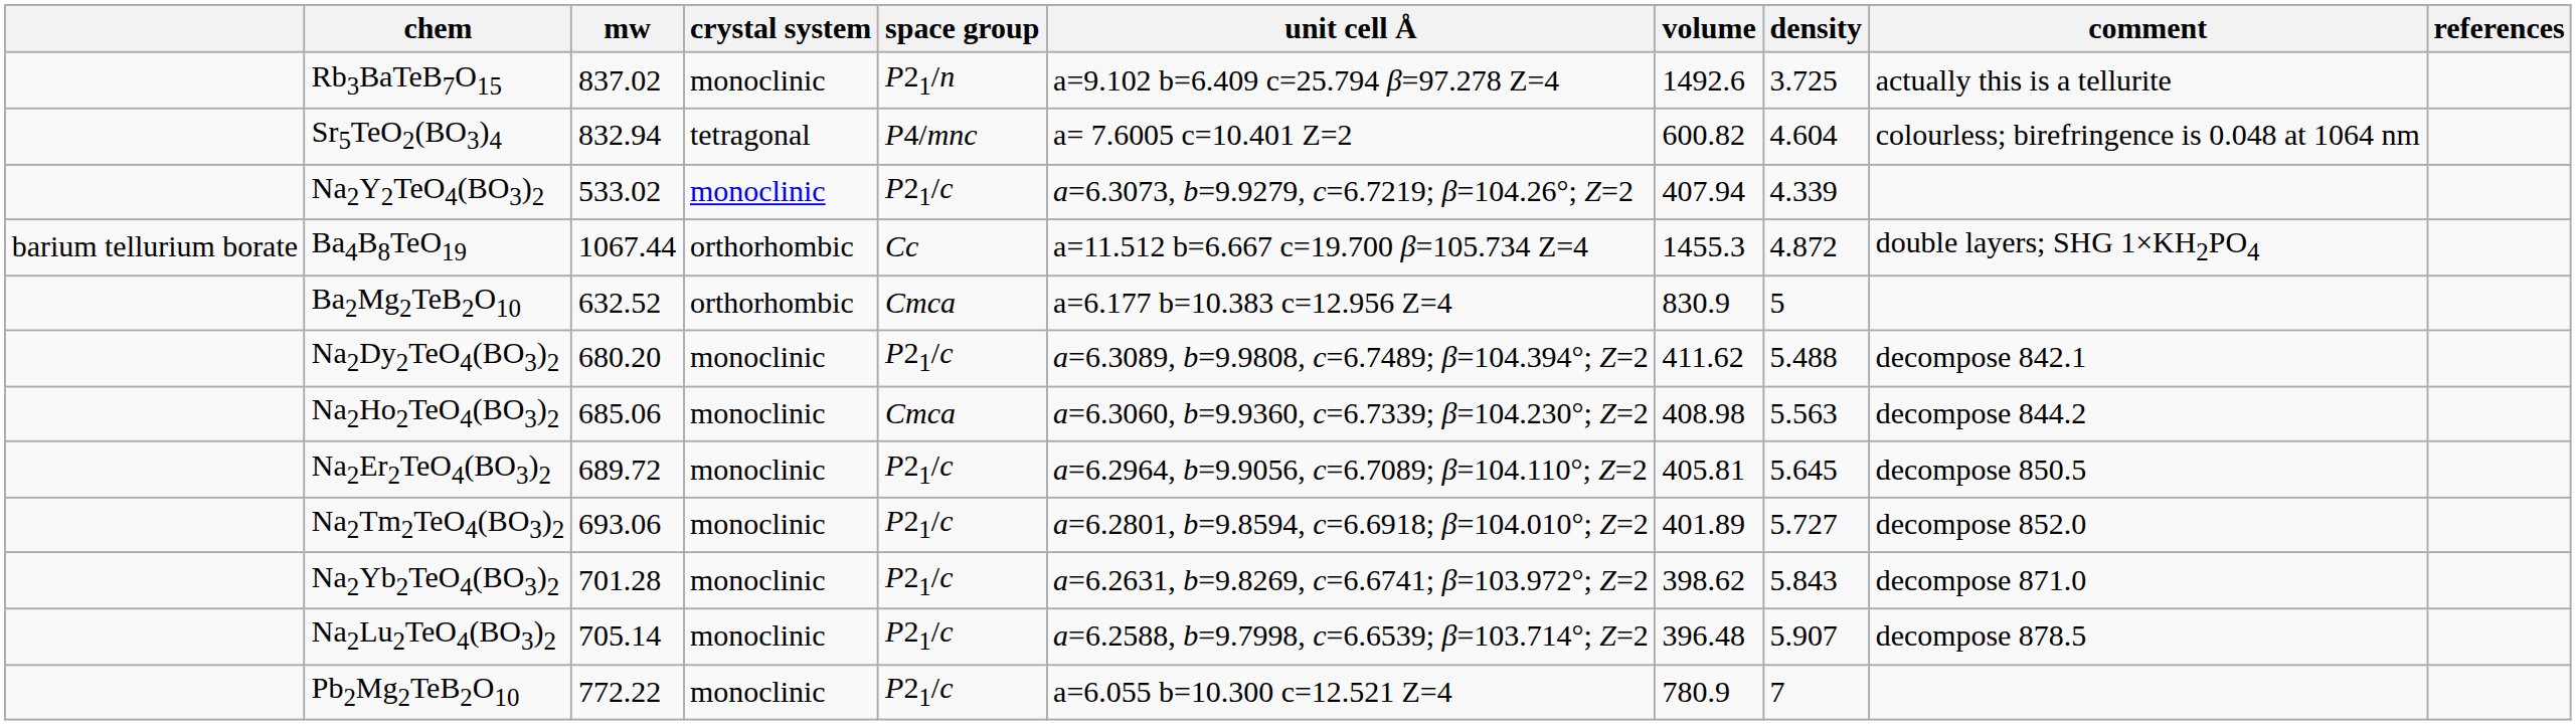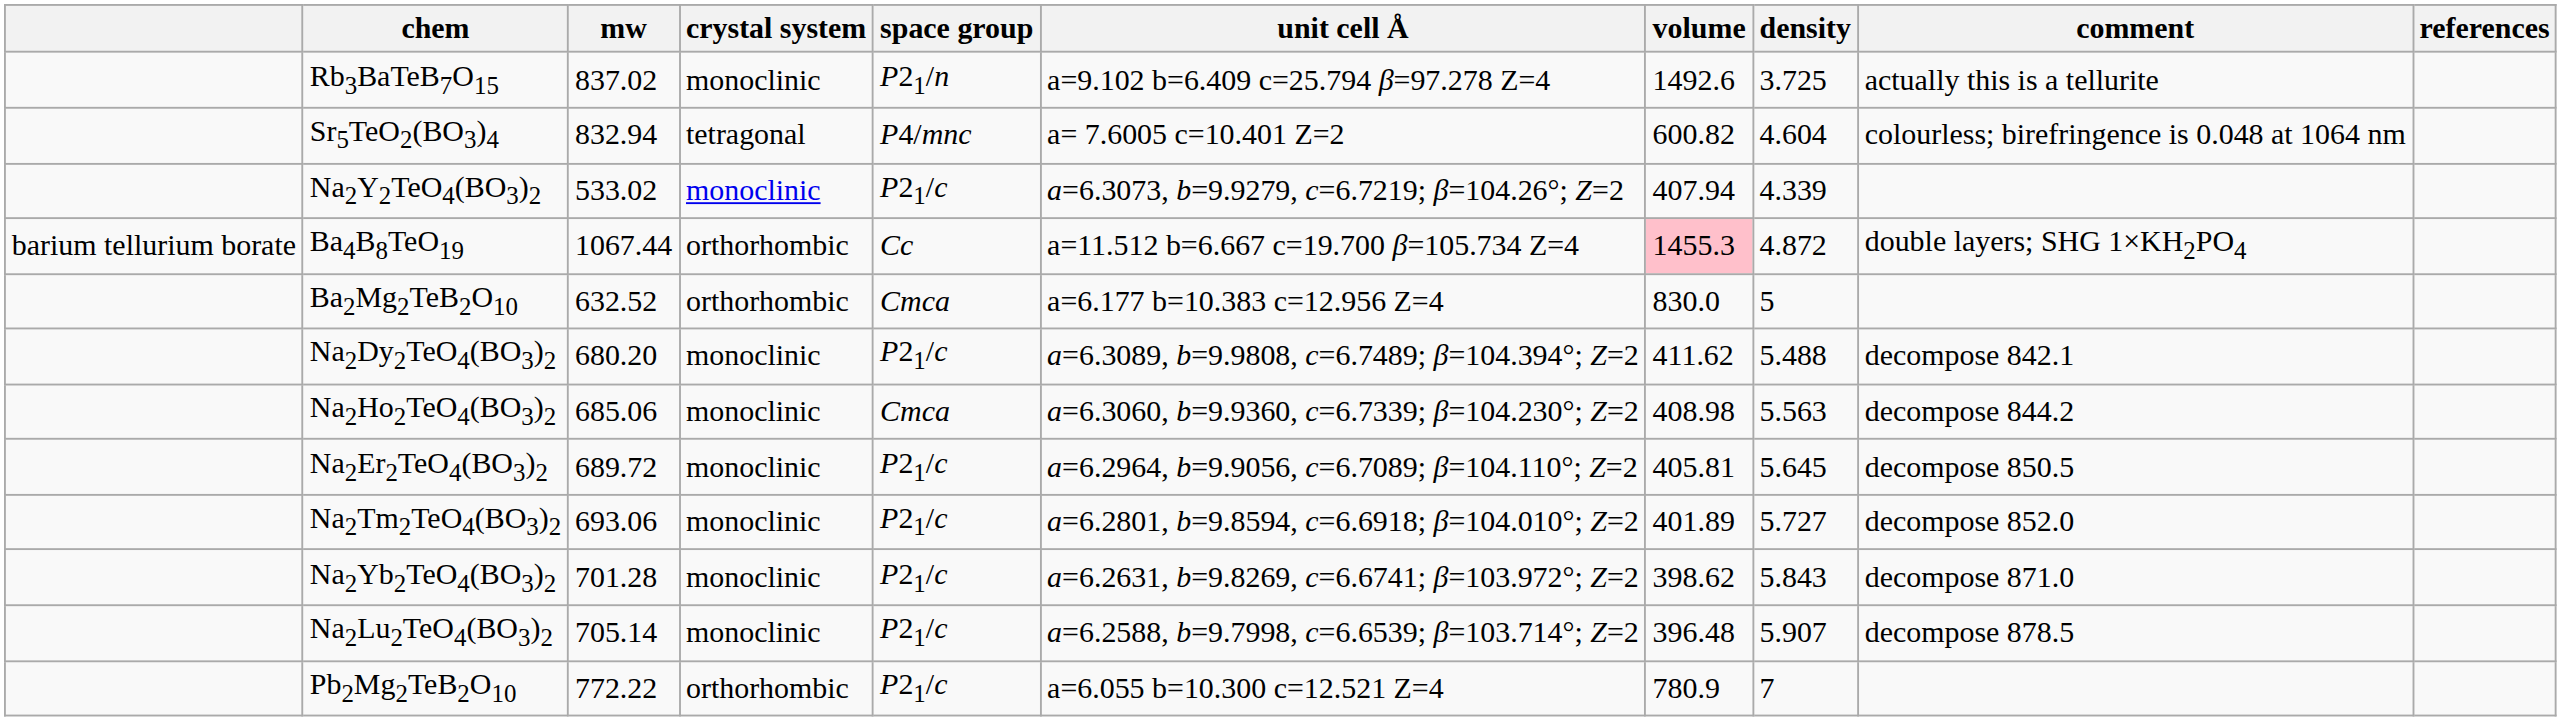 <table class="wikitable">
 <tr>
 <th></th>
 <th>chem</th>
 <th>mw</th>
 <th>crystal system</th>
 <th>space group</th>
 <th>unit cell Å</th>
 <th>volume</th>
 <th>density</th>
 <th>comment</th>
 <th>references</th>
 </tr>
 <tr>
 <td></td>
 <td>Rb<sub>3</sub>BaTeB<sub>7</sub>O<sub>15</sub></td>
 <td>837.02</td>
 <td>monoclinic</td>
 <td><em>P</em>2<sub>1</sub>/<em>n</em></td>
 <td>a=9.102 b=6.409 c=25.794 <em>β</em>=97.278 Z=4</td>
 <td>1492.6</td>
 <td>3.725</td>
 <td>actually this is a tellurite</td>
 <td></td>
 </tr>
 <tr>
 <td></td>
 <td>Sr<sub>5</sub>TeO<sub>2</sub>(BO<sub>3</sub>)<sub>4</sub></td>
 <td>832.94</td>
 <td>tetragonal</td>
 <td><em>P</em>4/<em>mnc</em></td>
 <td>a= 7.6005 c=10.401 Z=2</td>
 <td>600.82</td>
 <td>4.604</td>
 <td>colourless; birefringence is 0.048 at 1064 nm</td>
 <td></td>
 </tr>
 <tr>
 <td></td>
 <td>Na<sub>2</sub>Y<sub>2</sub>TeO<sub>4</sub>(BO<sub>3</sub>)<sub>2</sub></td>
 <td>533.02</td>
 <td><a href='#'>monoclinic</a></td>
 <td><em>P</em>2<sub>1</sub>/<em>c</em></td>
 <td><em>a</em>=6.3073, <em>b</em>=9.9279, <em>c</em>=6.7219; <em>β</em>=104.26°; <em>Z</em>=2</td>
 <td>407.94</td>
 <td>4.339</td>
 <td></td>
 <td></td>
 </tr>
 <tr>
 <td>barium tellurium borate</td>
 <td>Ba<sub>4</sub>B<sub>8</sub>TeO<sub>19</sub></td>
 <td>1067.44</td>
 <td>orthorhombic</td>
 <td><em>Cc</em></td>
 <td>a=11.512 b=6.667 c=19.700 <em>β</em>=105.734 Z=4</td>
-<td>1455.3</td>
+<td style="background: pink;">1455.3</td>
 <td>4.872</td>
 <td>double layers; SHG 1×KH<sub>2</sub>PO<sub>4</sub></td>
 <td></td>
 </tr>
 <tr>
 <td></td>
 <td>Ba<sub>2</sub>Mg<sub>2</sub>TeB<sub>2</sub>O<sub>10</sub></td>
 <td>632.52</td>
 <td>orthorhombic</td>
 <td><em>Cmca</em></td>
 <td>a=6.177 b=10.383 c=12.956 Z=4</td>
-<td>830.9</td>
+<td>830.0</td>
 <td>5</td>
 <td></td>
 <td></td>
 </tr>
 <tr>
 <td></td>
 <td>Na<sub>2</sub>Dy<sub>2</sub>TeO<sub>4</sub>(BO<sub>3</sub>)<sub>2</sub></td>
 <td>680.20</td>
 <td>monoclinic</td>
 <td><em>P</em>2<sub>1</sub>/<em>c</em></td>
 <td><em>a</em>=6.3089, <em>b</em>=9.9808, <em>c</em>=6.7489; <em>β</em>=104.394°; <em>Z</em>=2</td>
 <td>411.62</td>
 <td>5.488</td>
 <td>decompose 842.1</td>
 <td></td>
 </tr>
 <tr>
 <td></td>
 <td>Na<sub>2</sub>Ho<sub>2</sub>TeO<sub>4</sub>(BO<sub>3</sub>)<sub>2</sub></td>
 <td>685.06</td>
 <td>monoclinic</td>
 <td><em>Cmca</em></td>
 <td><em>a</em>=6.3060, <em>b</em>=9.9360, <em>c</em>=6.7339; <em>β</em>=104.230°; <em>Z</em>=2</td>
 <td>408.98</td>
 <td>5.563</td>
 <td>decompose 844.2</td>
 <td></td>
 </tr>
 <tr>
 <td></td>
 <td>Na<sub>2</sub>Er<sub>2</sub>TeO<sub>4</sub>(BO<sub>3</sub>)<sub>2</sub></td>
 <td>689.72</td>
 <td>monoclinic</td>
 <td><em>P</em>2<sub>1</sub>/<em>c</em></td>
 <td><em>a</em>=6.2964, <em>b</em>=9.9056, <em>c</em>=6.7089; <em>β</em>=104.110°; <em>Z</em>=2</td>
 <td>405.81</td>
 <td>5.645</td>
 <td>decompose 850.5</td>
 <td></td>
 </tr>
 <tr>
 <td></td>
 <td>Na<sub>2</sub>Tm<sub>2</sub>TeO<sub>4</sub>(BO<sub>3</sub>)<sub>2</sub></td>
 <td>693.06</td>
 <td>monoclinic</td>
 <td><em>P</em>2<sub>1</sub>/<em>c</em></td>
 <td><em>a</em>=6.2801, <em>b</em>=9.8594, <em>c</em>=6.6918; <em>β</em>=104.010°; <em>Z</em>=2</td>
 <td>401.89</td>
 <td>5.727</td>
 <td>decompose 852.0</td>
 <td></td>
 </tr>
 <tr>
 <td></td>
 <td>Na<sub>2</sub>Yb<sub>2</sub>TeO<sub>4</sub>(BO<sub>3</sub>)<sub>2</sub></td>
 <td>701.28</td>
 <td>monoclinic</td>
 <td><em>P</em>2<sub>1</sub>/<em>c</em></td>
 <td><em>a</em>=6.2631, <em>b</em>=9.8269, <em>c</em>=6.6741; <em>β</em>=103.972°; <em>Z</em>=2</td>
 <td>398.62</td>
 <td>5.843</td>
 <td>decompose 871.0</td>
 <td></td>
 </tr>
 <tr>
 <td></td>
 <td>Na<sub>2</sub>Lu<sub>2</sub>TeO<sub>4</sub>(BO<sub>3</sub>)<sub>2</sub></td>
 <td>705.14</td>
 <td>monoclinic</td>
 <td><em>P</em>2<sub>1</sub>/<em>c</em></td>
 <td><em>a</em>=6.2588, <em>b</em>=9.7998, <em>c</em>=6.6539; <em>β</em>=103.714°; <em>Z</em>=2</td>
 <td>396.48</td>
 <td>5.907</td>
 <td>decompose 878.5</td>
 <td></td>
 </tr>
 <tr>
 <td></td>
 <td>Pb<sub>2</sub>Mg<sub>2</sub>TeB<sub>2</sub>O<sub>10</sub></td>
 <td>772.22</td>
-<td>monoclinic</td>
+<td>orthorhombic</td>
 <td><em>P</em>2<sub>1</sub>/<em>c</em></td>
 <td>a=6.055 b=10.300 c=12.521 Z=4</td>
 <td>780.9</td>
 <td>7</td>
 <td></td>
 <td></td>
 </tr>
 </table>
